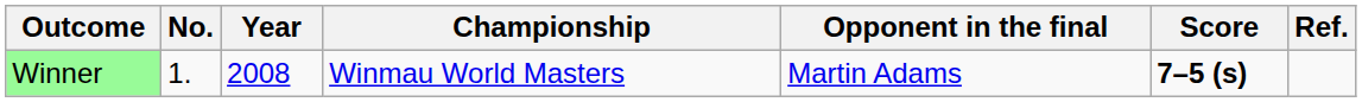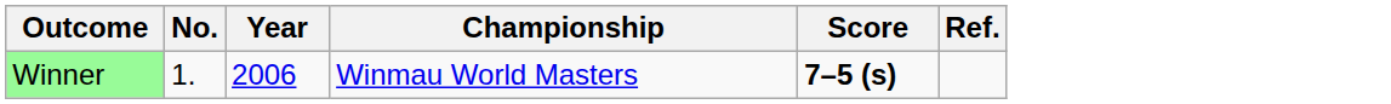 <table class="wikitable">
 <tr>
 <th width="80">Outcome</th>
 <th width="20">No.</th>
 <th width="50">Year</th>
 <th style="width:250px;">Championship</th>
-<th style="width:200px;">Opponent in the final</th>
 <th width="70">Score</th>
 <th width="20">Ref.</th>
 </tr>
 <tr>
 <td style="background:#98FB98">Winner</td>
 <td>1.</td>
-<td><a href='#'>2008</a></td>
+<td><a href='#'>2006</a></td>
 <td><a href='#'>Winmau World Masters</a></td>
-<td> <a href='#'>Martin Adams</a></td>
 <td><strong>7–5 (s)</strong></td>
 <td style="text-align:center;"></td>
 </tr>
 </table>
